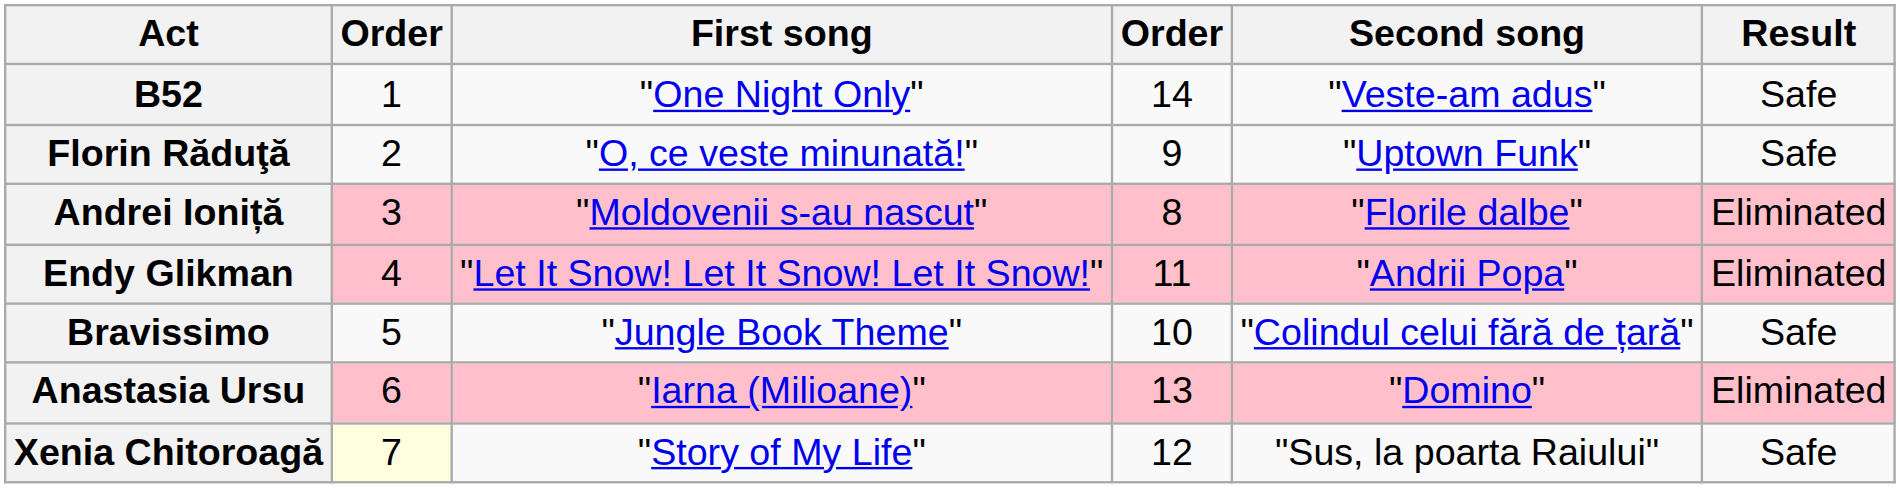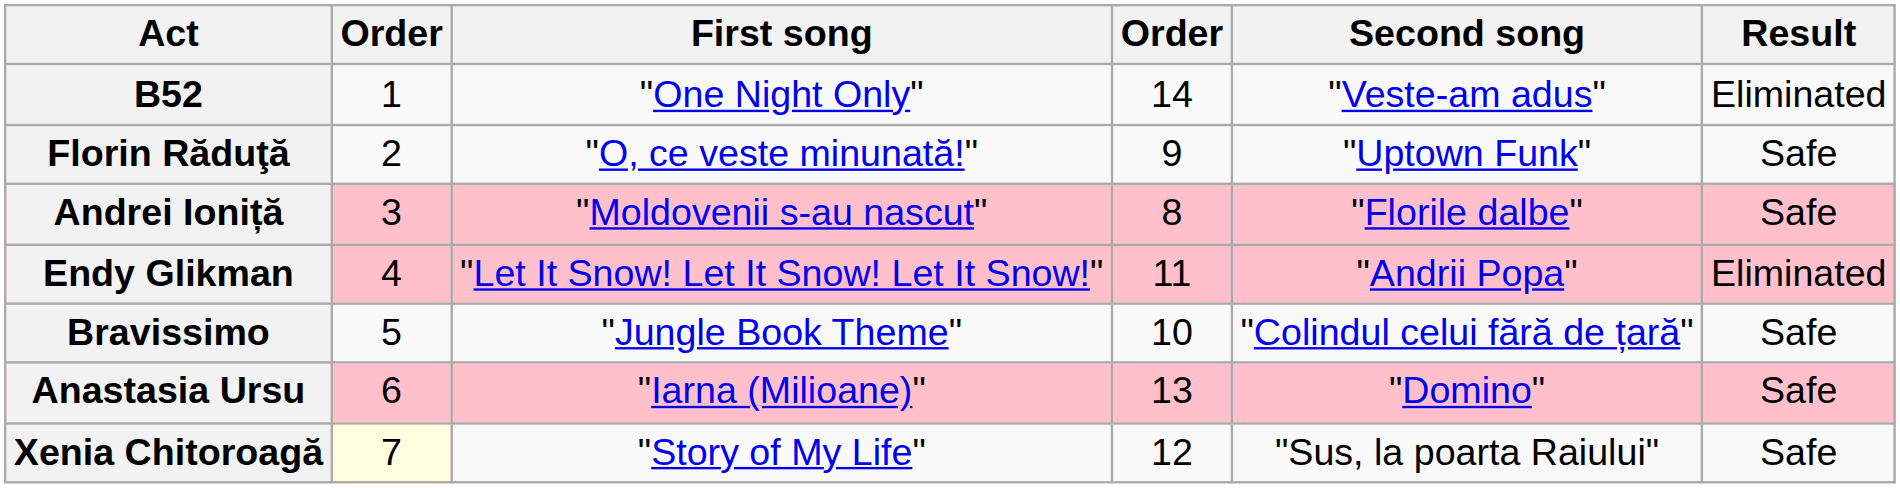 <table class="wikitable plainrowheaders" style="text-align:center;">
 <tr>
 <th scope="col">Act</th>
 <th scope="col">Order</th>
 <th scope="col">First song</th>
 <th scope="col">Order</th>
 <th scope="col">Second song</th>
 <th scope="col">Result</th>
 </tr>
 <tr>
 <th scope="row">B52</th>
 <td>1</td>
 <td>"<a href='#'>One Night Only</a>"</td>
 <td>14</td>
 <td>"<a href='#'>Veste-am adus</a>"</td>
-<td>Safe</td>
+<td>Eliminated</td>
 </tr>
 <tr>
 <th scope="row">Florin Răduţă</th>
 <td>2</td>
 <td>"<a href='#'>O, ce veste minunată!</a>"</td>
 <td>9</td>
 <td>"<a href='#'>Uptown Funk</a>"</td>
 <td>Safe</td>
 </tr>
 <tr bgcolor=pink>
 <th scope="row">Andrei Ioniță</th>
 <td>3</td>
 <td>"<a href='#'>Moldovenii s-au nascut</a>"</td>
 <td>8</td>
 <td>"<a href='#'>Florile dalbe</a>"</td>
-<td>Eliminated</td>
+<td>Safe</td>
 </tr>
 <tr bgcolor=pink>
 <th scope="row">Endy Glikman</th>
 <td>4</td>
 <td>"<a href='#'>Let It Snow! Let It Snow! Let It Snow!</a>"</td>
 <td>11</td>
 <td>"<a href='#'>Andrii Popa</a>"</td>
 <td>Eliminated</td>
 </tr>
 <tr>
 <th scope="row">Bravissimo</th>
 <td>5</td>
 <td>"<a href='#'>Jungle Book Theme</a>"</td>
 <td>10</td>
 <td>"<a href='#'>Colindul celui fără de țară</a>"</td>
 <td>Safe</td>
 </tr>
 <tr bgcolor=pink>
 <th scope="row">Anastasia Ursu</th>
 <td>6</td>
 <td>"<a href='#'>Iarna (Milioane)</a>"</td>
 <td>13</td>
 <td>"<a href='#'>Domino</a>"</td>
-<td>Eliminated</td>
+<td>Safe</td>
 </tr>
 <tr>
 <th scope="row">Xenia Chitoroagă</th>
 <td style="background: lightyellow;">7</td>
 <td>"<a href='#'>Story of My Life</a>"</td>
 <td>12</td>
 <td>"Sus, la poarta Raiului"</td>
 <td>Safe</td>
 </tr>
 </table>
